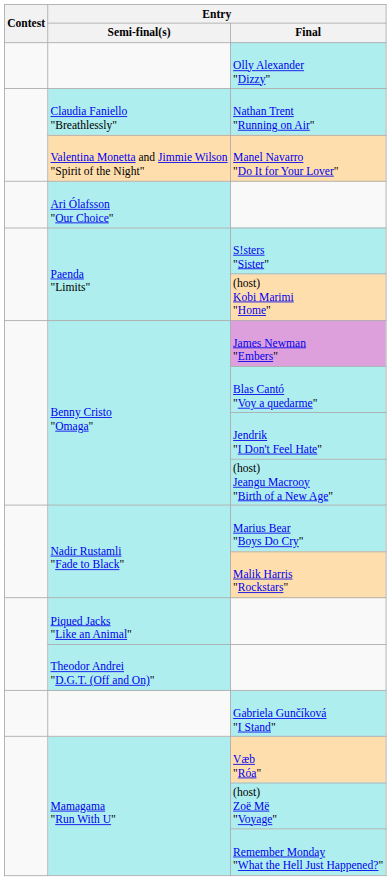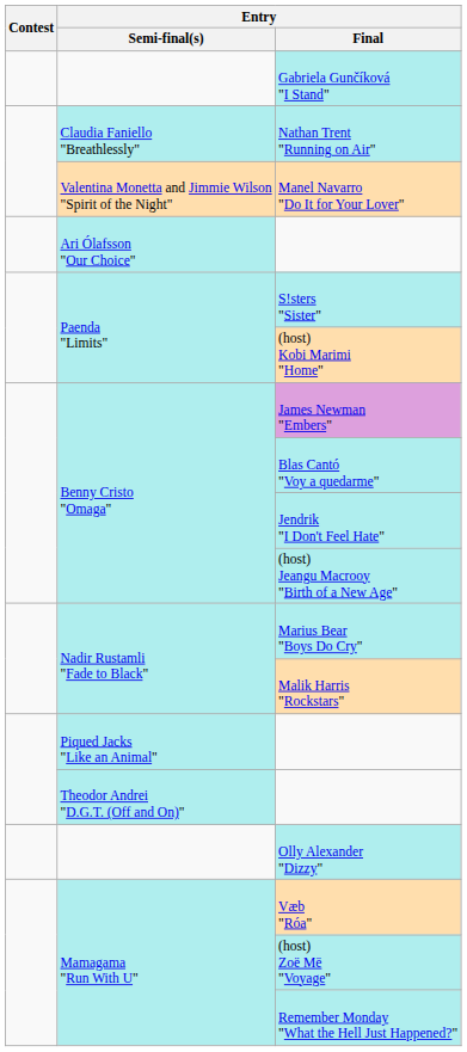 <table class="wikitable plainrowheaders" style="font-size:85%">
 <tr>
 <th scope="col" rowspan="2">Contest</th>
 <th scope="colgroup" colspan="2">Entry</th>
 </tr>
 <tr>
 <th scope="col">Semi-final(s)</th>
 <th scope="col">Final</th>
 </tr>
 <tr>
 <td></td>
 <td></td>
-<td bgcolor="paleturquoise"><br><a href='#'>Olly Alexander</a><br>"<a href='#'>Dizzy</a>"</td>
+<td bgcolor="paleturquoise"><br><a href='#'>Gabriela Gunčíková</a><br>"<a href='#'>I Stand</a>"</td>
 </tr>
 <tr>
 <td rowspan="2"></td>
 <td bgcolor="paleturquoise"><br><a href='#'>Claudia Faniello</a><br>"Breathlessly"</td>
 <td bgcolor="paleturquoise"><br><a href='#'>Nathan Trent</a> <br>"<a href='#'>Running on Air</a>"</td>
 </tr>
 <tr>
 <td bgcolor="navajowhite"><br><a href='#'>Valentina Monetta</a> and <a href='#'>Jimmie Wilson</a><br>"Spirit of the Night"</td>
 <td bgcolor="navajowhite"><br><a href='#'>Manel Navarro</a><br>"<a href='#'>Do It for Your Lover</a>"</td>
 </tr>
 <tr>
 <td></td>
 <td bgcolor="paleturquoise"><br><a href='#'>Ari Ólafsson</a><br>"<a href='#'>Our Choice</a>"</td>
 <td></td>
 </tr>
 <tr>
 <td rowspan="2"></td>
 <td rowspan="2" bgcolor="paleturquoise"><br><a href='#'>Paenda</a><br>"Limits"</td>
 <td bgcolor="paleturquoise"><br><a href='#'>S!sters</a><br>"<a href='#'>Sister</a>"</td>
 </tr>
 <tr>
 <td bgcolor="navajowhite"> (host)<br><a href='#'>Kobi Marimi</a><br>"<a href='#'>Home</a>"</td>
 </tr>
 <tr>
 <td rowspan="4"></td>
 <td rowspan="4" bgcolor="paleturquoise"><br><a href='#'>Benny Cristo</a><br>"<a href='#'>Omaga</a>"</td>
 <td bgcolor="plum"><br><a href='#'>James Newman</a><br>"<a href='#'>Embers</a>"</td>
 </tr>
 <tr>
 <td bgcolor="paleturquoise"><br><a href='#'>Blas Cantó</a><br>"<a href='#'>Voy a quedarme</a>"</td>
 </tr>
 <tr>
 <td bgcolor="paleturquoise"><br><a href='#'>Jendrik</a><br>"<a href='#'>I Don't Feel Hate</a>"</td>
 </tr>
 <tr>
 <td bgcolor="paleturquoise"> (host)<br><a href='#'>Jeangu Macrooy</a><br>"<a href='#'>Birth of a New Age</a>"</td>
 </tr>
 <tr>
 <td rowspan="2"></td>
 <td rowspan="2" bgcolor="paleturquoise"><br><a href='#'>Nadir Rustamli</a><br>"<a href='#'>Fade to Black</a>"</td>
 <td bgcolor="paleturquoise"><br><a href='#'>Marius Bear</a><br>"<a href='#'>Boys Do Cry</a>"</td>
 </tr>
 <tr>
 <td bgcolor="navajowhite"><br><a href='#'>Malik Harris</a><br>"<a href='#'>Rockstars</a>"</td>
 </tr>
 <tr>
 <td rowspan="2"></td>
 <td bgcolor="paleturquoise"><br><a href='#'>Piqued Jacks</a><br>"<a href='#'>Like an Animal</a>"</td>
 <td></td>
 </tr>
 <tr>
 <td bgcolor="paleturquoise"><br><a href='#'>Theodor Andrei</a><br> "<a href='#'>D.G.T. (Off and On)</a>"</td>
 <td></td>
 </tr>
 <tr>
 <td></td>
 <td></td>
-<td bgcolor="paleturquoise"><br><a href='#'>Gabriela Gunčíková</a><br>"<a href='#'>I Stand</a>"</td>
+<td bgcolor="paleturquoise"><br><a href='#'>Olly Alexander</a><br>"<a href='#'>Dizzy</a>"</td>
 </tr>
 <tr>
 <td rowspan="3"></td>
 <td rowspan="3" bgcolor="paleturquoise"><br><a href='#'>Mamagama</a><br>"<a href='#'>Run With U</a>"</td>
 <td bgcolor="navajowhite"><br><a href='#'>Væb</a><br>"<a href='#'>Róa</a>"</td>
 </tr>
 <tr>
 <td bgcolor="paleturquoise"> (host)<br><a href='#'>Zoë Më</a><br>"<a href='#'>Voyage</a>"</td>
 </tr>
 <tr>
 <td bgcolor="paleturquoise"><br><a href='#'>Remember Monday</a><br>"<a href='#'>What the Hell Just Happened?</a>"</td>
 </tr>
 </table>
